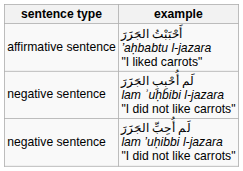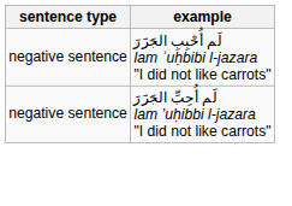 <table class="wikitable">
 <tr>
 <th>sentence type</th>
 <th>example</th>
-</tr>
-<tr>
-<td>affirmative sentence</td>
-<td>أَحْبَبْتُ الجَزَرَ<br><em>’aḥbabtu l-jazara</em><br>"I liked carrots"</td>
 </tr>
 <tr>
 <td>negative sentence</td>
 <td>لَم أُحْبِبِ الجَزَرَ<br><em>lam ʾuḥbibi l-jazara</em><br>"I did not like carrots"</td>
 </tr>
 <tr>
 <td>negative sentence</td>
 <td>لَم أُحِبِّ الجَزَرَ<br><em>lam ’uḥibbi l-jazara</em><br>"I did not like carrots"</td>
 </tr>
 </table>
